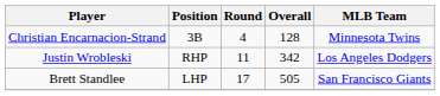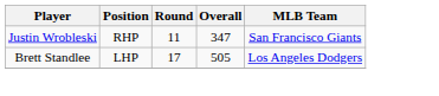 <table class="wikitable" style="text-align:center;">
 <tr>
 <th>Player</th>
 <th>Position</th>
 <th>Round</th>
 <th>Overall</th>
 <th>MLB Team</th>
 </tr>
 <tr>
-<td><a href='#'>Christian Encarnacion-Strand</a></td>
-<td>3B</td>
-<td>4</td>
-<td>128</td>
-<td><a href='#'>Minnesota Twins</a></td>
-</tr>
-<tr>
 <td><a href='#'>Justin Wrobleski</a></td>
 <td>RHP</td>
 <td>11</td>
-<td>342</td>
-<td><a href='#'>Los Angeles Dodgers</a></td>
+<td>347</td>
+<td><a href='#'>San Francisco Giants</a></td>
 </tr>
 <tr>
 <td>Brett Standlee</td>
 <td>LHP</td>
 <td>17</td>
 <td>505</td>
-<td><a href='#'>San Francisco Giants</a></td>
+<td><a href='#'>Los Angeles Dodgers</a></td>
 </tr>
 <tr>
 </tr>
 </table>
